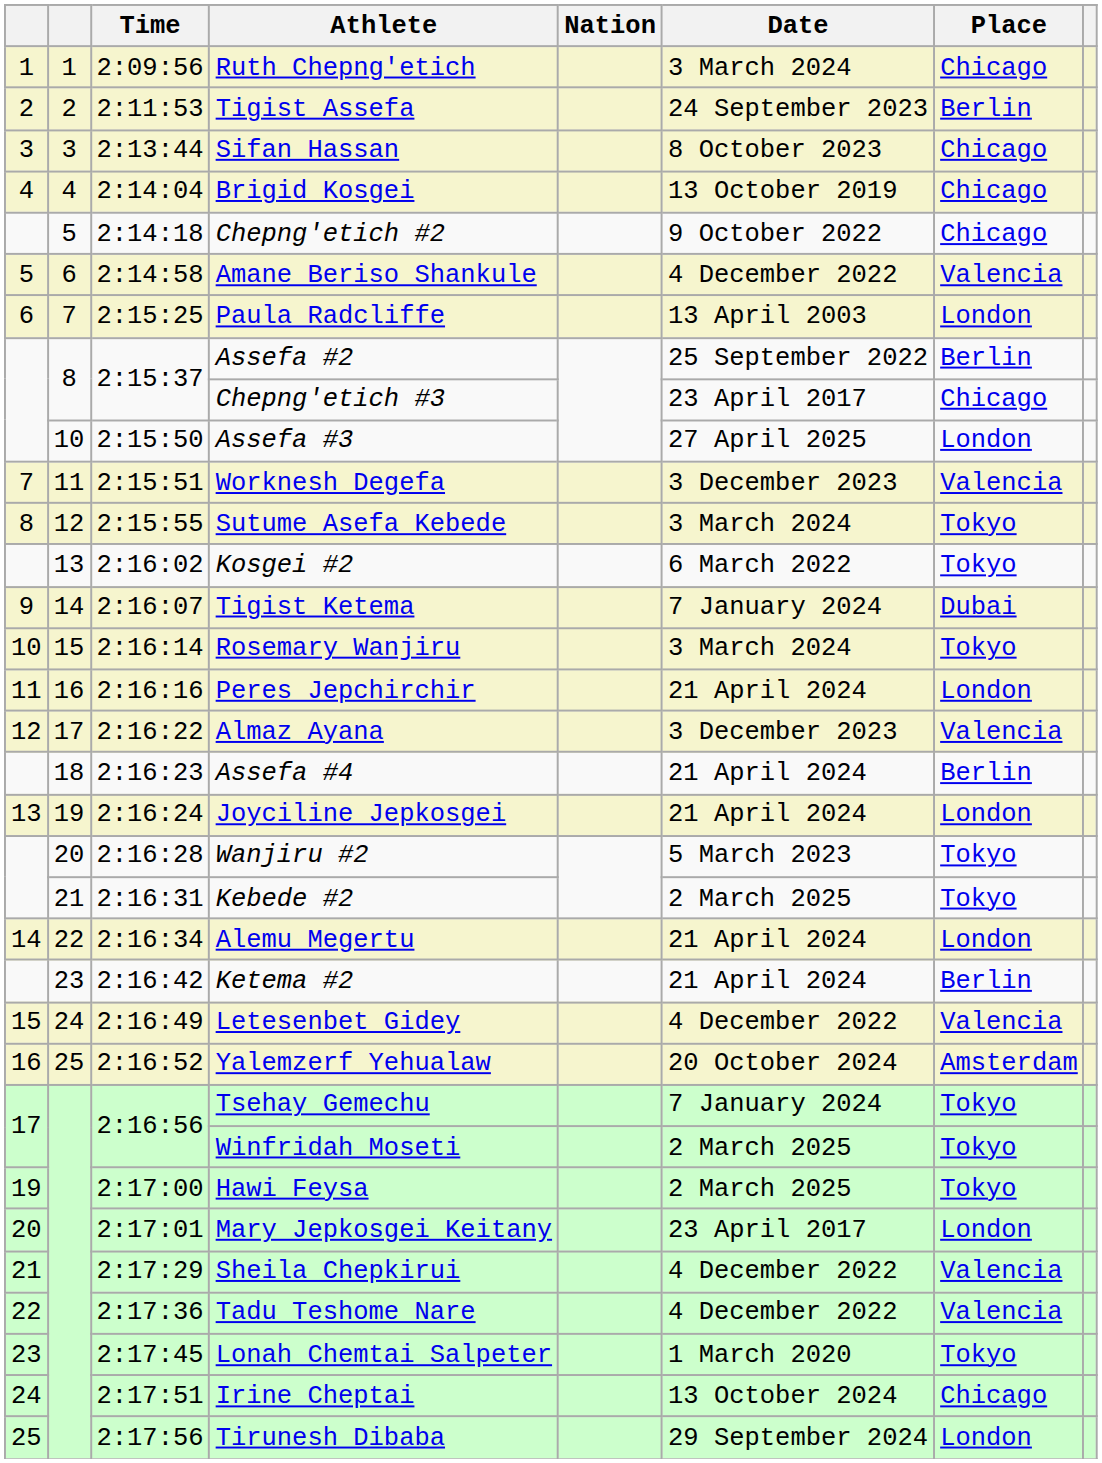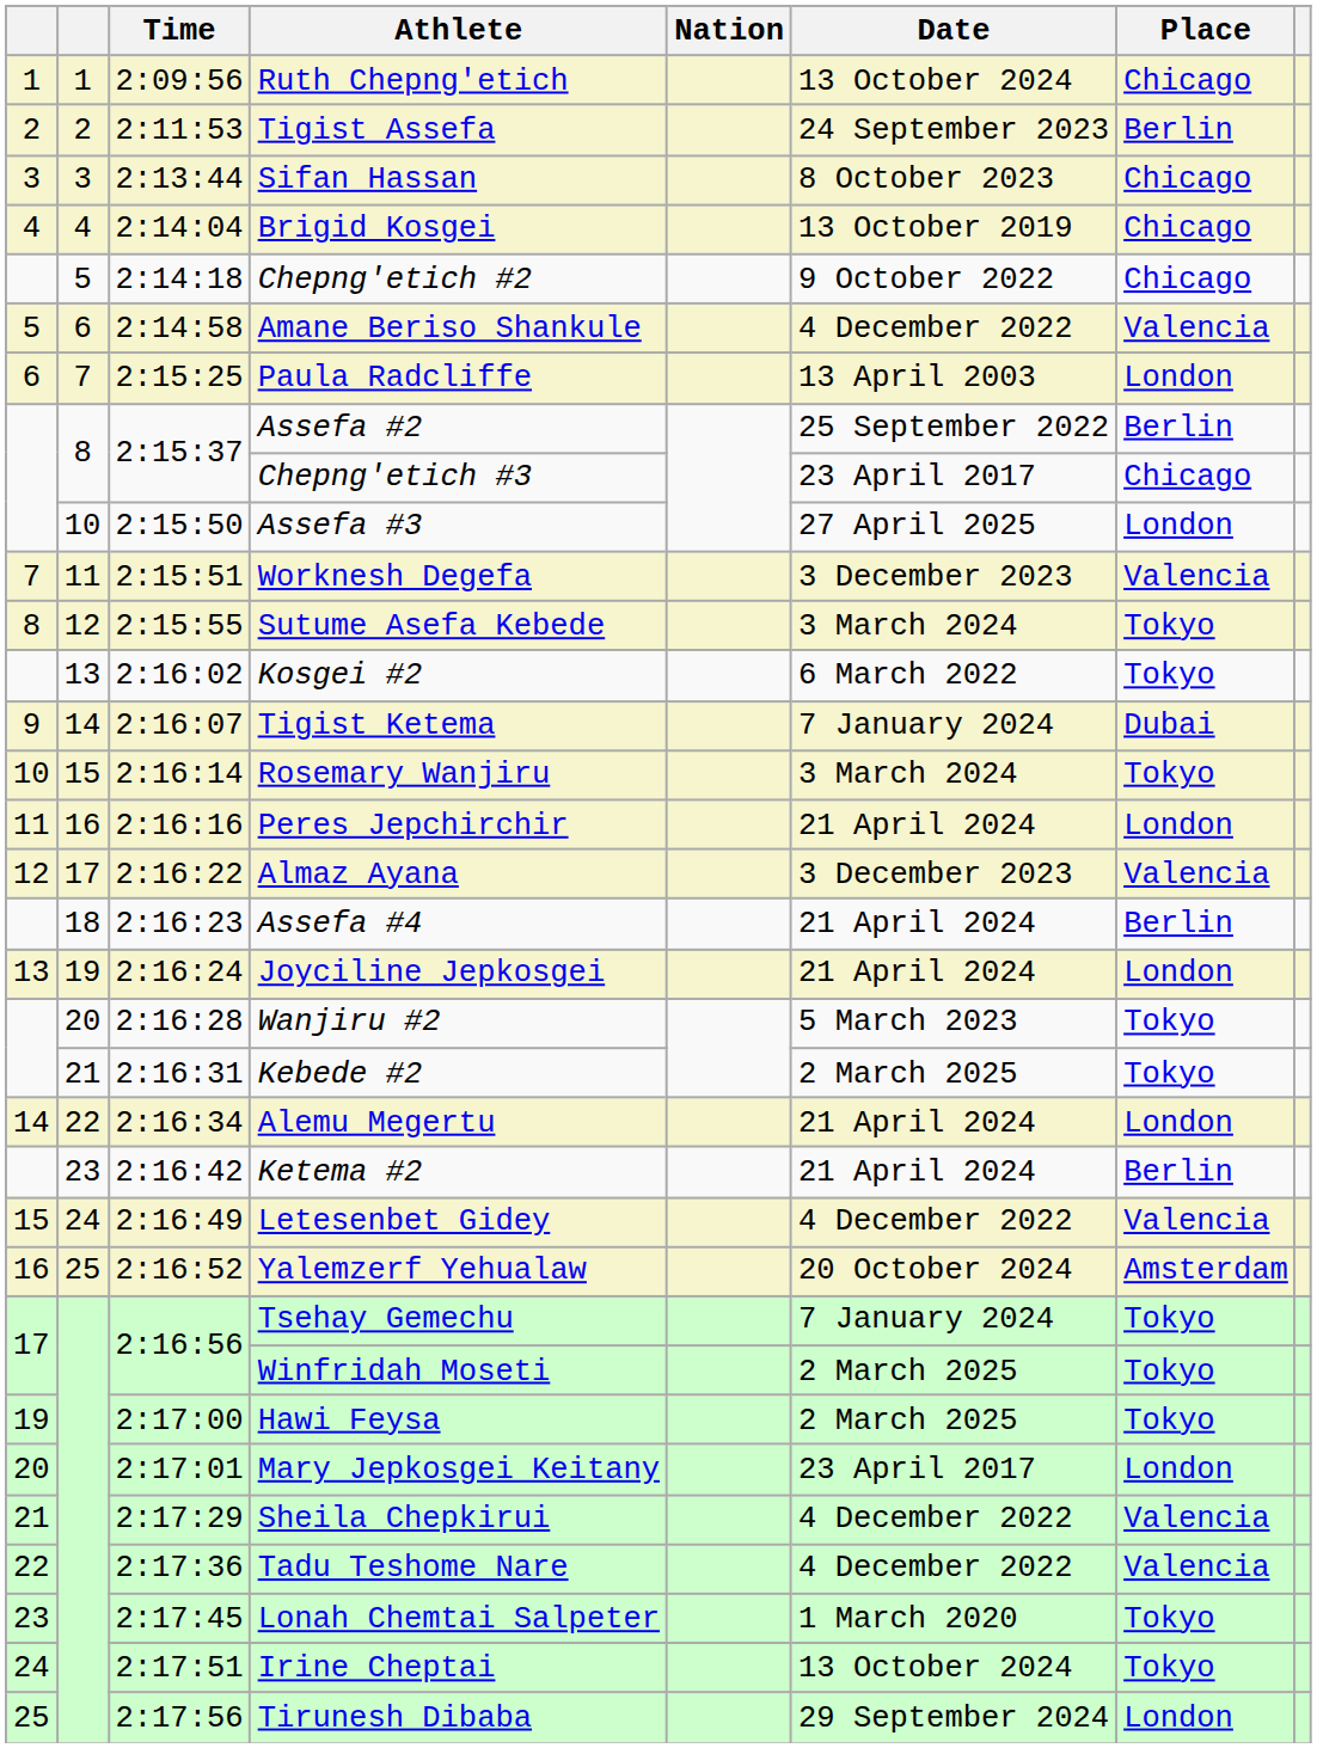 <table class="wikitable sortable">
 <tr>
 <th></th>
 <th></th>
 <th>Time</th>
 <th>Athlete</th>
 <th>Nation</th>
 <th>Date</th>
 <th>Place</th>
 <th class="unsortable"></th>
 </tr>
 <tr bgcolor="#f6F5CE">
 <td align=center>1</td>
 <td align=center>1</td>
 <td>2:09:56</td>
 <td><a href='#'>Ruth Chepng'etich</a></td>
 <td></td>
-<td>3 March 2024</td>
+<td>13 October 2024</td>
 <td><a href='#'>Chicago</a></td>
 <td></td>
 </tr>
 <tr bgcolor="#f6F5CE">
 <td align="center">2</td>
 <td align="center">2</td>
 <td>2:11:53</td>
 <td><a href='#'>Tigist Assefa</a></td>
 <td></td>
 <td>24 September 2023</td>
 <td><a href='#'>Berlin</a></td>
 <td></td>
 </tr>
 <tr bgcolor="#f6F5CE">
 <td align=center>3</td>
 <td align="center">3</td>
 <td>2:13:44</td>
 <td><a href='#'>Sifan Hassan</a></td>
 <td></td>
 <td>8 October 2023</td>
 <td><a href='#'>Chicago</a></td>
 <td></td>
 </tr>
 <tr bgcolor="#f6F5CE">
 <td align="center">4</td>
 <td align="center">4</td>
 <td>2:14:04</td>
 <td><a href='#'>Brigid Kosgei</a></td>
 <td></td>
 <td>13 October 2019</td>
 <td><a href='#'>Chicago</a></td>
 <td></td>
 </tr>
 <tr>
 <td align="center"></td>
 <td align="center">5</td>
 <td>2:14:18</td>
 <td><em>Chepng'etich #2</em></td>
 <td></td>
 <td>9 October 2022</td>
 <td><a href='#'>Chicago</a></td>
 <td></td>
 </tr>
 <tr bgcolor="#f6F5CE">
 <td align="center">5</td>
 <td align="center">6</td>
 <td>2:14:58</td>
 <td><a href='#'>Amane Beriso Shankule</a></td>
 <td></td>
 <td>4 December 2022</td>
 <td><a href='#'>Valencia</a></td>
 <td></td>
 </tr>
 <tr bgcolor="#f6F5CE">
 <td align="center">6</td>
 <td align="center">7</td>
 <td>2:15:25</td>
 <td><a href='#'>Paula Radcliffe</a></td>
 <td></td>
 <td>13 April 2003</td>
 <td><a href='#'>London</a></td>
 <td></td>
 </tr>
 <tr>
 <td rowspan="3"></td>
 <td rowspan="2" align="center">8</td>
 <td rowspan="2">2:15:37</td>
 <td><em>Assefa #2</em></td>
 <td rowspan="3"></td>
 <td>25 September 2022</td>
 <td><a href='#'>Berlin</a></td>
 <td></td>
 </tr>
 <tr>
 <td><em>Chepng'etich #3</em></td>
 <td>23 April 2017</td>
 <td><a href='#'>Chicago</a></td>
 <td></td>
 </tr>
 <tr>
 <td align="center">10</td>
 <td>2:15:50</td>
 <td><em>Assefa #3</em></td>
 <td>27 April 2025</td>
 <td><a href='#'>London</a></td>
 <td></td>
 </tr>
 <tr bgcolor="#f6F5CE">
 <td align="center">7</td>
 <td align="center">11</td>
 <td>2:15:51</td>
 <td><a href='#'>Worknesh Degefa</a></td>
 <td></td>
 <td>3 December 2023</td>
 <td><a href='#'>Valencia</a></td>
 <td></td>
 </tr>
 <tr bgcolor="#f6F5CE">
 <td align="center">8</td>
 <td align="center">12</td>
 <td>2:15:55</td>
 <td><a href='#'>Sutume Asefa Kebede</a></td>
 <td></td>
 <td>3 March 2024</td>
 <td><a href='#'>Tokyo</a></td>
 <td></td>
 </tr>
 <tr>
 <td></td>
 <td align="center">13</td>
 <td>2:16:02</td>
 <td><em>Kosgei #2</em></td>
 <td></td>
 <td>6 March 2022</td>
 <td><a href='#'>Tokyo</a></td>
 <td></td>
 </tr>
 <tr bgcolor="#f6F5CE">
 <td align="center">9</td>
 <td align="center">14</td>
 <td>2:16:07</td>
 <td><a href='#'>Tigist Ketema</a></td>
 <td></td>
 <td>7 January 2024</td>
 <td><a href='#'>Dubai</a></td>
 <td></td>
 </tr>
 <tr bgcolor="#f6F5CE">
 <td align="center">10</td>
 <td align="center">15</td>
 <td>2:16:14</td>
 <td><a href='#'>Rosemary Wanjiru</a></td>
 <td></td>
 <td>3 March 2024</td>
 <td><a href='#'>Tokyo</a></td>
 <td></td>
 </tr>
 <tr bgcolor="#f6F5CE">
 <td align="center">11</td>
 <td align="center">16</td>
 <td>2:16:16</td>
 <td><a href='#'>Peres Jepchirchir</a></td>
 <td></td>
 <td>21 April 2024</td>
 <td><a href='#'>London</a></td>
 <td></td>
 </tr>
 <tr bgcolor="#f6F5CE">
 <td align="center">12</td>
 <td align="center">17</td>
 <td>2:16:22</td>
 <td><a href='#'>Almaz Ayana</a></td>
 <td></td>
 <td>3 December 2023</td>
 <td><a href='#'>Valencia</a></td>
 <td></td>
 </tr>
 <tr>
 <td align="center"></td>
 <td align="center">18</td>
 <td>2:16:23</td>
 <td><em>Assefa #4</em></td>
 <td></td>
 <td>21 April 2024</td>
 <td><a href='#'>Berlin</a></td>
 <td></td>
 </tr>
 <tr bgcolor="#f6F5CE">
 <td align="center">13</td>
 <td align="center">19</td>
 <td>2:16:24</td>
 <td><a href='#'>Joyciline Jepkosgei</a></td>
 <td></td>
 <td>21 April 2024</td>
 <td><a href='#'>London</a></td>
 <td></td>
 </tr>
 <tr>
 <td rowspan=2 align="center"></td>
 <td align="center">20</td>
 <td>2:16:28</td>
 <td><em>Wanjiru #2</em></td>
 <td rowspan=2></td>
 <td>5 March 2023</td>
 <td><a href='#'>Tokyo</a></td>
 <td></td>
 </tr>
 <tr>
 <td align="center">21</td>
 <td>2:16:31</td>
 <td><em>Kebede #2</em></td>
 <td>2 March 2025</td>
 <td><a href='#'>Tokyo</a></td>
 <td></td>
 </tr>
 <tr bgcolor="#f6F5CE">
 <td align="center">14</td>
 <td align="center">22</td>
 <td>2:16:34</td>
 <td><a href='#'>Alemu Megertu</a></td>
 <td></td>
 <td>21 April 2024</td>
 <td><a href='#'>London</a></td>
 <td></td>
 </tr>
 <tr>
 <td></td>
 <td align="center">23</td>
 <td>2:16:42</td>
 <td><em>Ketema #2</em></td>
 <td></td>
 <td>21 April 2024</td>
 <td><a href='#'>Berlin</a></td>
 <td></td>
 </tr>
 <tr bgcolor="#f6F5CE">
 <td align="center">15</td>
 <td align="center">24</td>
 <td>2:16:49</td>
 <td><a href='#'>Letesenbet Gidey</a></td>
 <td></td>
 <td>4 December 2022</td>
 <td><a href='#'>Valencia</a></td>
 <td></td>
 </tr>
 <tr bgcolor="#f6F5CE">
 <td align="center">16</td>
 <td align="center">25</td>
 <td>2:16:52</td>
 <td><a href='#'>Yalemzerf Yehualaw</a></td>
 <td></td>
 <td>20 October 2024</td>
 <td><a href='#'>Amsterdam</a></td>
 <td></td>
 </tr>
 <tr bgcolor="#CCFFCC">
 <td rowspan=2 align="center">17</td>
 <td rowspan="9" align="center"></td>
 <td rowspan=2>2:16:56</td>
 <td><a href='#'>Tsehay Gemechu</a></td>
 <td></td>
 <td>7 January 2024</td>
 <td><a href='#'>Tokyo</a></td>
 <td></td>
 </tr>
 <tr bgcolor="#CCFFCC">
 <td><a href='#'>Winfridah Moseti</a></td>
 <td></td>
 <td>2 March 2025</td>
 <td><a href='#'>Tokyo</a></td>
 <td></td>
 </tr>
 <tr bgcolor="#CCFFCC">
 <td align=center>19</td>
 <td>2:17:00</td>
 <td><a href='#'>Hawi Feysa</a></td>
 <td></td>
 <td>2 March 2025</td>
 <td><a href='#'>Tokyo</a></td>
 <td></td>
 </tr>
 <tr bgcolor="#CCFFCC">
 <td align="center">20</td>
 <td>2:17:01</td>
 <td><a href='#'>Mary Jepkosgei Keitany</a></td>
 <td></td>
 <td>23 April 2017</td>
 <td><a href='#'>London</a></td>
 <td></td>
 </tr>
 <tr bgcolor="#CCFFCC">
 <td align=center>21</td>
 <td>2:17:29</td>
 <td><a href='#'>Sheila Chepkirui</a></td>
 <td></td>
 <td>4 December 2022</td>
 <td><a href='#'>Valencia</a></td>
 <td></td>
 </tr>
 <tr bgcolor="#CCFFCC">
 <td align=center>22</td>
 <td>2:17:36</td>
 <td><a href='#'>Tadu Teshome Nare</a></td>
 <td></td>
 <td>4 December 2022</td>
 <td><a href='#'>Valencia</a></td>
 <td></td>
 </tr>
 <tr bgcolor="#CCFFCC">
 <td align="center">23</td>
 <td>2:17:45</td>
 <td><a href='#'>Lonah Chemtai Salpeter</a></td>
 <td></td>
 <td>1 March 2020</td>
 <td><a href='#'>Tokyo</a></td>
 <td></td>
 </tr>
 <tr bgcolor="#CCFFCC">
 <td align=center>24</td>
 <td>2:17:51</td>
 <td><a href='#'>Irine Cheptai</a></td>
 <td></td>
 <td>13 October 2024</td>
-<td><a href='#'>Chicago</a></td>
+<td><a href='#'>Tokyo</a></td>
 <td></td>
 </tr>
 <tr bgcolor="#CCFFCC">
 <td align="center">25</td>
 <td>2:17:56</td>
 <td><a href='#'>Tirunesh Dibaba</a></td>
 <td></td>
 <td>29 September 2024</td>
 <td><a href='#'>London</a></td>
 <td></td>
 </tr>
 </table>
